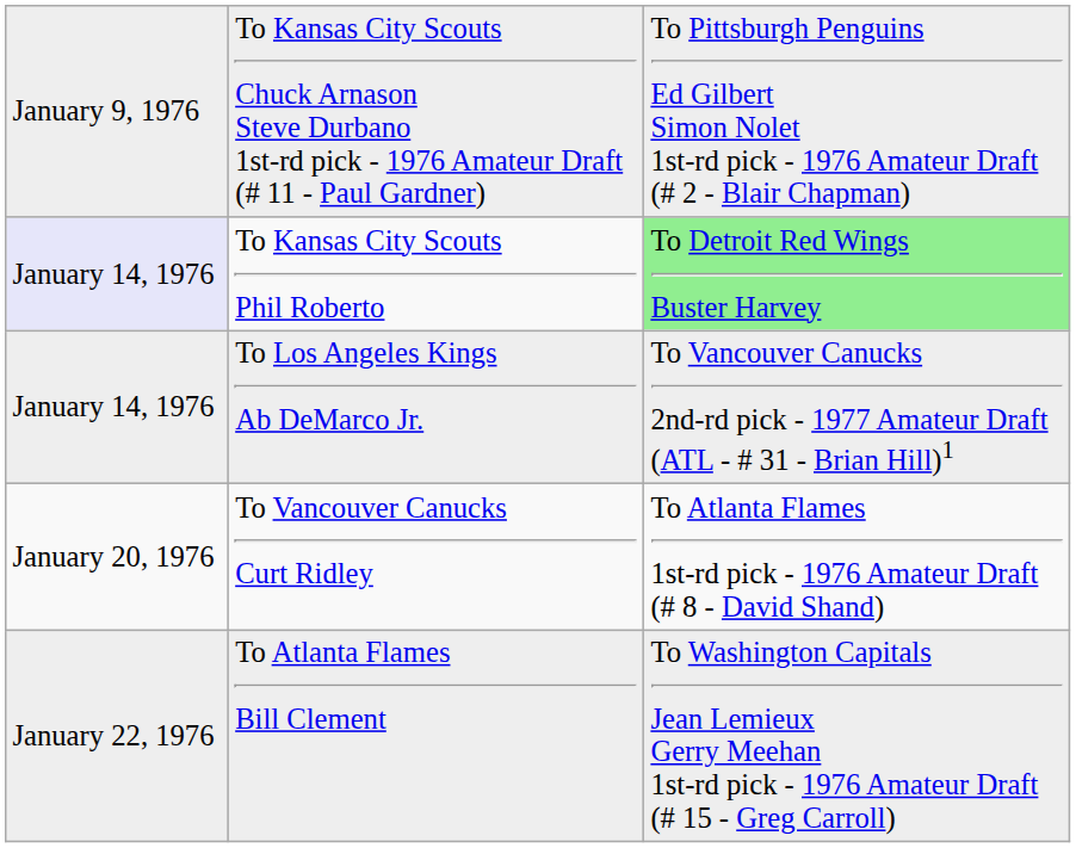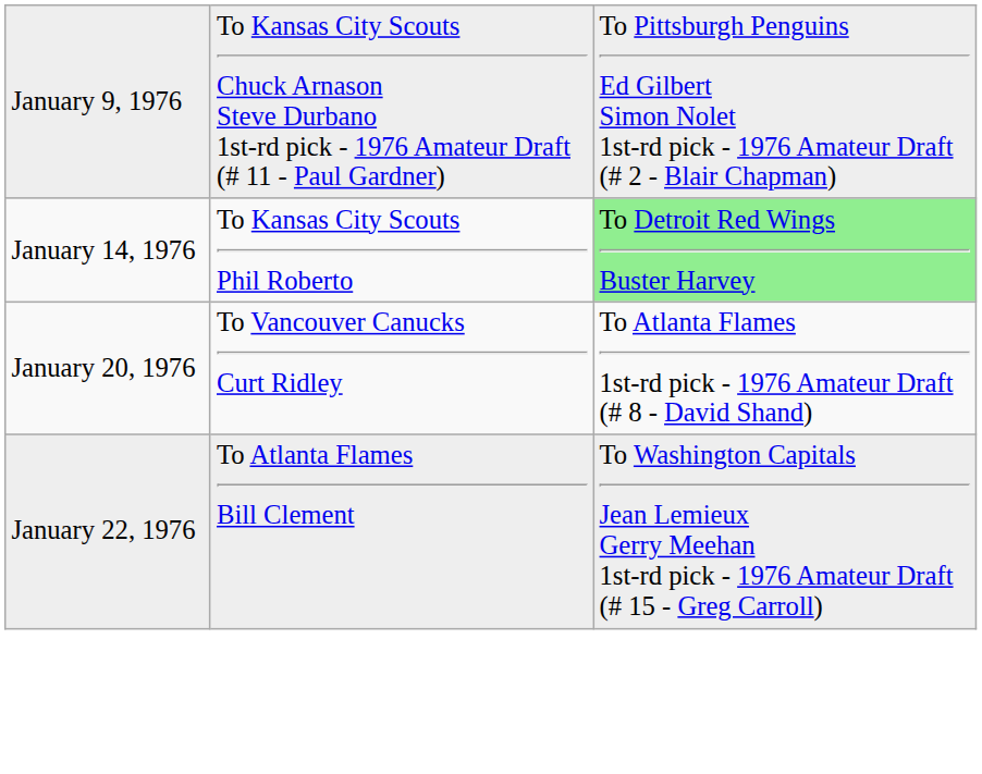 <table class="wikitable" style="border:1px solid #999; width:580px;">
 <tr style="background:#eee;">
 <td>January 9, 1976</td>
 <td valign="top">To <a href='#'>Kansas City Scouts</a><hr><a href='#'>Chuck Arnason</a><br><a href='#'>Steve Durbano</a><br>1st-rd pick - <a href='#'>1976 Amateur Draft</a><br>(# 11 - <a href='#'>Paul Gardner</a>)</td>
 <td valign="top">To <a href='#'>Pittsburgh Penguins</a><hr><a href='#'>Ed Gilbert</a><br><a href='#'>Simon Nolet</a><br>1st-rd pick - <a href='#'>1976 Amateur Draft</a><br>(# 2 - <a href='#'>Blair Chapman</a>)</td>
 </tr>
 <tr>
-<td style="background: lavender;">January 14, 1976</td>
+<td>January 14, 1976</td>
 <td valign="top">To <a href='#'>Kansas City Scouts</a><hr><a href='#'>Phil Roberto</a></td>
 <td valign="top" style="background: lightgreen;">To <a href='#'>Detroit Red Wings</a><hr><a href='#'>Buster Harvey</a></td>
-</tr>
-<tr style="background:#eee;">
-<td>January 14, 1976</td>
-<td valign="top">To <a href='#'>Los Angeles Kings</a><hr><a href='#'>Ab DeMarco Jr.</a></td>
-<td valign="top">To <a href='#'>Vancouver Canucks</a><hr>2nd-rd pick - <a href='#'>1977 Amateur Draft</a><br>(<a href='#'>ATL</a> - # 31 - <a href='#'>Brian Hill</a>)<sup>1</sup></td>
 </tr>
 <tr>
 <td>January 20, 1976</td>
 <td valign="top">To <a href='#'>Vancouver Canucks</a><hr><a href='#'>Curt Ridley</a></td>
 <td valign="top">To <a href='#'>Atlanta Flames</a><hr>1st-rd pick - <a href='#'>1976 Amateur Draft</a><br>(# 8 - <a href='#'>David Shand</a>)</td>
 </tr>
 <tr style="background:#eee;">
 <td>January 22, 1976</td>
 <td valign="top">To <a href='#'>Atlanta Flames</a><hr><a href='#'>Bill Clement</a></td>
 <td valign="top">To <a href='#'>Washington Capitals</a><hr><a href='#'>Jean Lemieux</a><br><a href='#'>Gerry Meehan</a><br>1st-rd pick - <a href='#'>1976 Amateur Draft</a><br>(# 15 - <a href='#'>Greg Carroll</a>)</td>
 </tr>
 </table>
